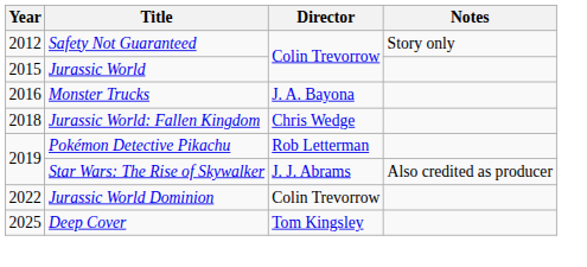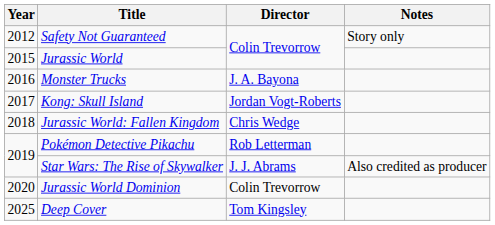 <table class="wikitable">
 <tr>
 <th>Year</th>
 <th>Title</th>
 <th>Director</th>
 <th>Notes</th>
 </tr>
 <tr>
 <td>2012</td>
 <td><em><a href='#'>Safety Not Guaranteed</a></em></td>
 <td rowspan=2><a href='#'>Colin Trevorrow</a></td>
 <td>Story only</td>
 </tr>
 <tr>
 <td>2015</td>
 <td><em><a href='#'>Jurassic World</a></em></td>
 <td></td>
 </tr>
 <tr>
 <td>2016</td>
 <td><em><a href='#'>Monster Trucks</a></em></td>
 <td><a href='#'>J. A. Bayona</a></td>
 <td></td>
 </tr>
 <tr>
+<td>2017</td>
+<td><em><a href='#'>Kong: Skull Island</a></em></td>
+<td><a href='#'>Jordan Vogt-Roberts</a></td>
+<td></td>
+</tr>
+<tr>
 <td>2018</td>
 <td><em><a href='#'>Jurassic World: Fallen Kingdom</a></em></td>
 <td><a href='#'>Chris Wedge</a></td>
 <td></td>
 </tr>
 <tr>
 <td rowspan=2>2019</td>
 <td><em><a href='#'>Pokémon Detective Pikachu</a></em></td>
 <td><a href='#'>Rob Letterman</a></td>
 <td></td>
 </tr>
 <tr>
 <td><em><a href='#'>Star Wars: The Rise of Skywalker</a></em></td>
 <td><a href='#'>J. J. Abrams</a></td>
 <td>Also credited as producer</td>
 </tr>
 <tr>
-<td>2022</td>
+<td>2020</td>
 <td><em><a href='#'>Jurassic World Dominion</a></em></td>
 <td>Colin Trevorrow</td>
 <td></td>
 </tr>
 <tr>
 <td>2025</td>
 <td><em><a href='#'>Deep Cover</a></em></td>
 <td><a href='#'>Tom Kingsley</a></td>
 <td></td>
 </tr>
 </table>
